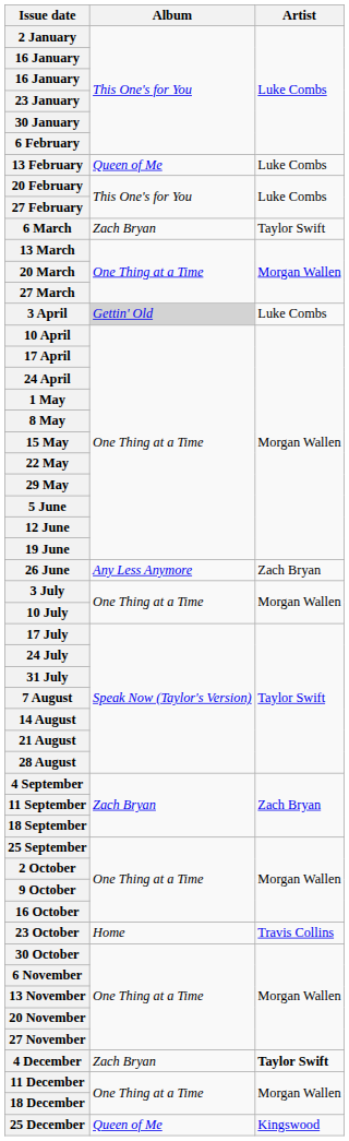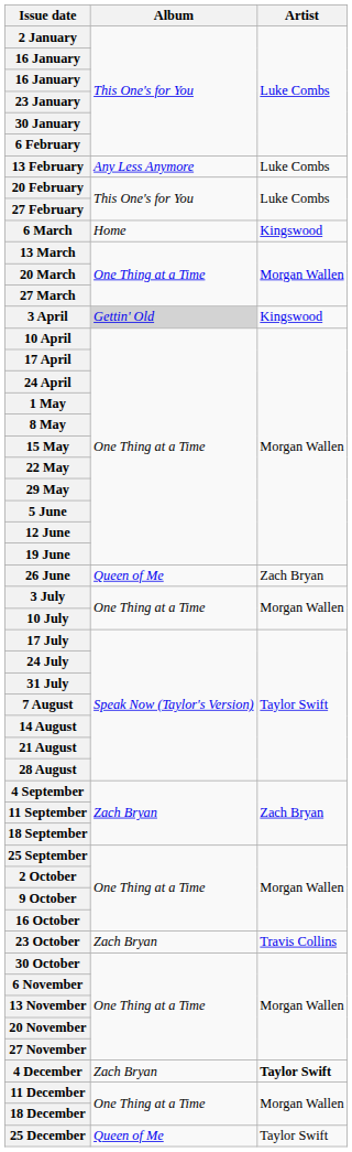 <table class="wikitable plainrowheaders">
 <tr>
 <th>Issue date</th>
 <th>Album</th>
 <th>Artist</th>
 </tr>
 <tr>
 <th scope="row">2 January</th>
 <td rowspan=6><em><a href='#'>This One's for You</a></em></td>
 <td rowspan=6><a href='#'>Luke Combs</a></td>
 </tr>
 <tr>
 <th scope="row">16 January</th>
 </tr>
 <tr>
 <th scope="row">16 January</th>
 </tr>
 <tr>
 <th scope="row">23 January</th>
 </tr>
 <tr>
 <th scope="row">30 January</th>
 </tr>
 <tr>
 <th scope="row">6 February</th>
 </tr>
 <tr>
 <th scope="row">13 February</th>
-<td><em><a href='#'>Queen of Me</a></em></td>
+<td><em><a href='#'>Any Less Anymore</a></em></td>
 <td>Luke Combs</td>
 </tr>
 <tr>
 <th scope="row">20 February</th>
 <td rowspan=2><em>This One's for You</em></td>
 <td rowspan=2>Luke Combs</td>
 </tr>
 <tr>
 <th scope="row">27 February</th>
 </tr>
 <tr>
 <th scope="row">6 March</th>
-<td><em>Zach Bryan</em></td>
-<td>Taylor Swift</td>
+<td><em>Home</em></td>
+<td><a href='#'>Kingswood</a></td>
 </tr>
 <tr>
 <th scope="row">13 March</th>
 <td rowspan=3><em><a href='#'>One Thing at a Time</a></em></td>
 <td rowspan=3><a href='#'>Morgan Wallen</a></td>
 </tr>
 <tr>
 <th scope="row">20 March</th>
 </tr>
 <tr>
 <th scope="row">27 March</th>
 </tr>
 <tr>
 <th scope="row">3 April</th>
 <td style="background: lightgrey;"><em><a href='#'>Gettin' Old</a></em></td>
-<td>Luke Combs</td>
+<td><a href='#'>Kingswood</a></td>
 </tr>
 <tr>
 <th scope="row">10 April</th>
 <td rowspan=11><em>One Thing at a Time</em></td>
 <td rowspan=11>Morgan Wallen</td>
 </tr>
 <tr>
 <th scope="row">17 April</th>
 </tr>
 <tr>
 <th scope="row">24 April</th>
 </tr>
 <tr>
 <th scope="row">1 May</th>
 </tr>
 <tr>
 <th scope="row">8 May</th>
 </tr>
 <tr>
 <th scope="row">15 May</th>
 </tr>
 <tr>
 <th scope="row">22 May</th>
 </tr>
 <tr>
 <th scope="row">29 May</th>
 </tr>
 <tr>
 <th scope="row">5 June</th>
 </tr>
 <tr>
 <th scope="row">12 June</th>
 </tr>
 <tr>
 <th scope="row">19 June</th>
 </tr>
 <tr>
 <th scope="row">26 June</th>
-<td><em><a href='#'>Any Less Anymore</a></em></td>
+<td><em><a href='#'>Queen of Me</a></em></td>
 <td>Zach Bryan</td>
 </tr>
 <tr>
 <th scope="row">3 July</th>
 <td rowspan=2><em>One Thing at a Time</em></td>
 <td rowspan=2>Morgan Wallen</td>
 </tr>
 <tr>
 <th scope="row">10 July</th>
 </tr>
 <tr>
 <th scope="row">17 July</th>
 <td rowspan=7><em><a href='#'>Speak Now (Taylor's Version)</a></em></td>
 <td rowspan=7><a href='#'>Taylor Swift</a></td>
 </tr>
 <tr>
 <th scope="row">24 July</th>
 </tr>
 <tr>
 <th scope="row">31 July</th>
 </tr>
 <tr>
 <th scope="row">7 August</th>
 </tr>
 <tr>
 <th scope="row">14 August</th>
 </tr>
 <tr>
 <th scope="row">21 August</th>
 </tr>
 <tr>
 <th scope="row">28 August</th>
 </tr>
 <tr>
 <th scope="row">4 September</th>
 <td rowspan=3><em><a href='#'>Zach Bryan</a></em></td>
 <td rowspan=3><a href='#'>Zach Bryan</a></td>
 </tr>
 <tr>
 <th scope="row">11 September</th>
 </tr>
 <tr>
 <th scope="row">18 September</th>
 </tr>
 <tr>
 <th scope="row">25 September</th>
 <td rowspan=4><em>One Thing at a Time</em></td>
 <td rowspan=4>Morgan Wallen</td>
 </tr>
 <tr>
 <th scope="row">2 October</th>
 </tr>
 <tr>
 <th scope="row">9 October</th>
 </tr>
 <tr>
 <th scope="row">16 October</th>
 </tr>
 <tr>
 <th scope="row">23 October</th>
-<td><em>Home</em></td>
+<td><em>Zach Bryan</em></td>
 <td><a href='#'>Travis Collins</a></td>
 </tr>
 <tr>
 <th scope="row">30 October</th>
 <td rowspan=5><em>One Thing at a Time</em></td>
 <td rowspan=5>Morgan Wallen</td>
 </tr>
 <tr>
 <th scope="row">6 November</th>
 </tr>
 <tr>
 <th scope="row">13 November</th>
 </tr>
 <tr>
 <th scope="row">20 November</th>
 </tr>
 <tr>
 <th scope="row">27 November</th>
 </tr>
 <tr>
 <th scope="row">4 December</th>
 <td><em>Zach Bryan</em></td>
 <td><strong>Taylor Swift</strong></td>
 </tr>
 <tr>
 <th scope="row">11 December</th>
 <td rowspan=2><em>One Thing at a Time</em></td>
 <td rowspan=2>Morgan Wallen</td>
 </tr>
 <tr>
 <th scope="row">18 December</th>
 </tr>
 <tr>
 <th scope="row">25 December</th>
 <td><em><a href='#'>Queen of Me</a></em></td>
-<td><a href='#'>Kingswood</a></td>
+<td>Taylor Swift</td>
 </tr>
 </table>
